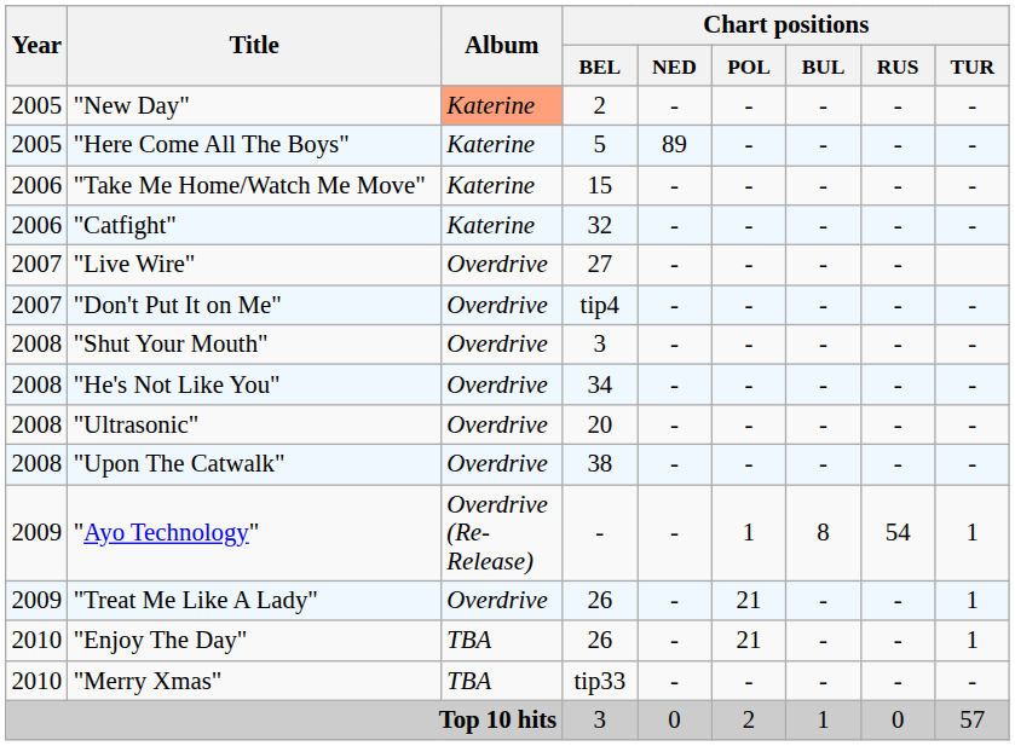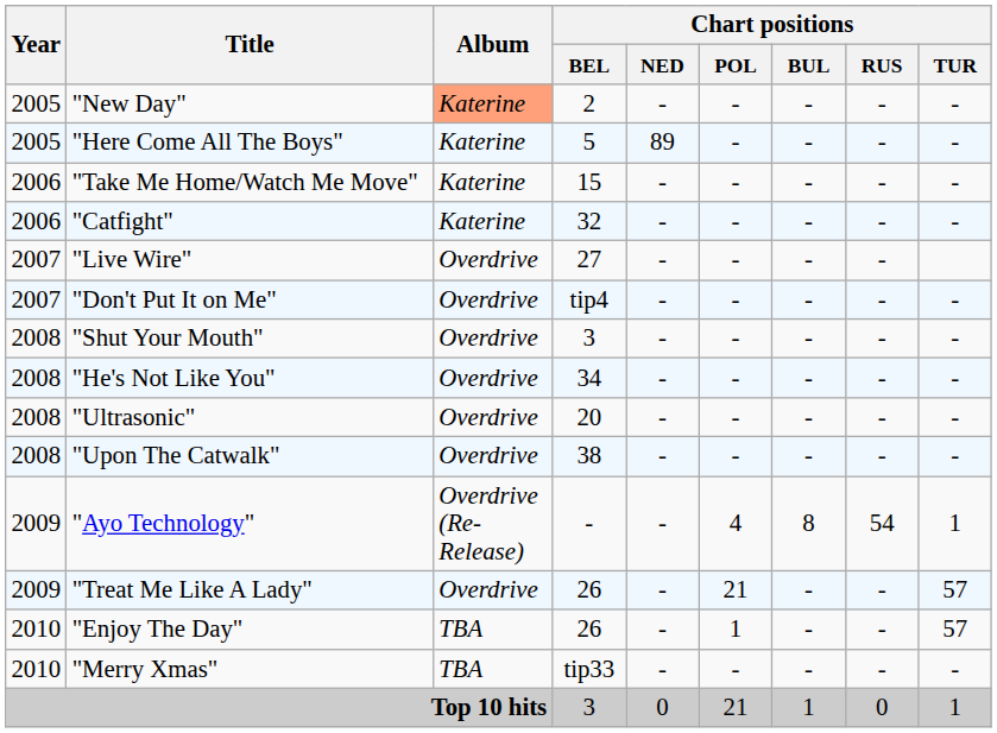 <table class="wikitable"|width=100%>
 <tr bgcolor="#CCCCCC">
 <th width="28" rowspan="2">Year</th>
 <th width="230" rowspan="2">Title</th>
 <th width="70" rowspan="2">Album</th>
 <th colspan="6">Chart positions</th>
 </tr>
 <tr bgcolor="#CCCCCC">
 <th width="40"><small>BEL</small></th>
 <th width="40"><small>NED</small></th>
 <th width="40"><small>POL</small></th>
 <th width="40"><small>BUL</small></th>
 <th width="40"><small>RUS</small></th>
 <th width="40"><small>TUR</small></th>
 </tr>
 <tr>
 <td align="left">2005</td>
 <td align="left">"New Day"</td>
 <td align="left" style="background: lightsalmon;"><em>Katerine</em></td>
 <td align="center">2</td>
 <td align="center">-</td>
 <td align="center">-</td>
 <td align="center">-</td>
 <td align="center">-</td>
 <td align="center">-</td>
 </tr>
 <tr bgcolor="#F0F8FF">
 <td align="left">2005</td>
 <td align="left">"Here Come All The Boys"</td>
 <td align="left"><em>Katerine</em></td>
 <td align="center">5</td>
 <td align="center">89</td>
 <td align="center">-</td>
 <td align="center">-</td>
 <td align="center">-</td>
 <td align="center">-</td>
 </tr>
 <tr>
 <td align="left">2006</td>
 <td align="left">"Take Me Home/Watch Me Move"</td>
 <td align="left"><em>Katerine</em></td>
 <td align="center">15</td>
 <td align="center">-</td>
 <td align="center">-</td>
 <td align="center">-</td>
 <td align="center">-</td>
 <td align="center">-</td>
 </tr>
 <tr bgcolor="#F0F8FF">
 <td align="left">2006</td>
 <td align="left">"Catfight"</td>
 <td align="left"><em>Katerine</em></td>
 <td align="center">32</td>
 <td align="center">-</td>
 <td align="center">-</td>
 <td align="center">-</td>
 <td align="center">-</td>
 <td align="center">-</td>
 </tr>
 <tr>
 <td align="left">2007</td>
 <td align="left">"Live Wire"</td>
 <td align="left"><em>Overdrive</em></td>
 <td align="center">27</td>
 <td align="center">-</td>
 <td align="center">-</td>
 <td align="center">-</td>
 <td align="center">-</td>
 </tr>
 <tr bgcolor="#F0F8FF">
 <td align="left">2007</td>
 <td align="left">"Don't Put It on Me"</td>
 <td align="left"><em>Overdrive</em></td>
 <td align="center">tip4</td>
 <td align="center">-</td>
 <td align="center">-</td>
 <td align="center">-</td>
 <td align="center">-</td>
 <td align="center">-</td>
 </tr>
 <tr>
 <td align="left">2008</td>
 <td align="left">"Shut Your Mouth"</td>
 <td align="left"><em>Overdrive</em></td>
 <td align="center">3</td>
 <td align="center">-</td>
 <td align="center">-</td>
 <td align="center">-</td>
 <td align="center">-</td>
 <td align="center">-</td>
 </tr>
 <tr bgcolor="#F0F8FF">
 <td align="left">2008</td>
 <td align="left">"He's Not Like You"</td>
 <td align="left"><em>Overdrive</em></td>
 <td align="center">34</td>
 <td align="center">-</td>
 <td align="center">-</td>
 <td align="center">-</td>
 <td align="center">-</td>
 <td align="center">-</td>
 </tr>
 <tr>
 <td align="left">2008</td>
 <td align="left">"Ultrasonic"</td>
 <td align="left"><em>Overdrive</em></td>
 <td align="center">20</td>
 <td align="center">-</td>
 <td align="center">-</td>
 <td align="center">-</td>
 <td align="center">-</td>
 <td align="center">-</td>
 </tr>
 <tr bgcolor="#F0F8FF">
 <td align="left">2008</td>
 <td align="left">"Upon The Catwalk"</td>
 <td align="left"><em>Overdrive</em></td>
 <td align="center">38</td>
 <td align="center">-</td>
 <td align="center">-</td>
 <td align="center">-</td>
 <td align="center">-</td>
 <td align="center">-</td>
 </tr>
 <tr>
 <td align="left">2009</td>
 <td align="left">"<a href='#'>Ayo Technology</a>"</td>
 <td align="left"><em>Overdrive (Re-Release)</em></td>
 <td align="center">-</td>
 <td align="center">-</td>
-<td align="center">1</td>
+<td align="center">4</td>
 <td align="center">8</td>
 <td align="center">54</td>
 <td align="center">1</td>
 </tr>
 <tr bgcolor="#F0F8FF">
 <td align="left">2009</td>
 <td align="left">"Treat Me Like A Lady"</td>
 <td align="left"><em>Overdrive</em></td>
 <td align="center">26</td>
 <td align="center">-</td>
 <td align="center">21</td>
 <td align="center">-</td>
 <td align="center">-</td>
-<td align="center">1</td>
+<td align="center">57</td>
 </tr>
 <tr>
 <td align="left">2010</td>
 <td align="left">"Enjoy The Day"</td>
 <td align="left"><em>TBA</em></td>
 <td align="center">26</td>
 <td align="center">-</td>
-<td align="center">21</td>
+<td align="center">1</td>
 <td align="center">-</td>
 <td align="center">-</td>
-<td align="center">1</td>
+<td align="center">57</td>
 </tr>
 <tr>
 <td align="left">2010</td>
 <td align="left">"Merry Xmas"</td>
 <td align="left"><em>TBA</em></td>
 <td align="center">tip33</td>
 <td align="center">-</td>
 <td align="center">-</td>
 <td align="center">-</td>
 <td align="center">-</td>
 <td align="center">-</td>
 </tr>
 <tr bgcolor="#CCCCCC">
 <td align="right" colspan="3"><strong>Top 10 hits</strong></td>
 <td align="center">3</td>
 <td align="center">0</td>
-<td align="center">2</td>
+<td align="center">21</td>
 <td align="center">1</td>
 <td align="center">0</td>
-<td align="center">57</td>
+<td align="center">1</td>
 </tr>
 </table>
